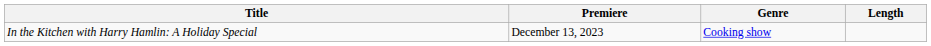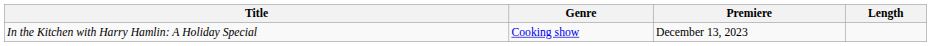 <table class="wikitable sortable" style="width:100%">
 <tr>
 <th>Title</th>
+<th>Genre</th>
 <th>Premiere</th>
-<th>Genre</th>
 <th>Length</th>
 </tr>
 <tr>
 <td><em>In the Kitchen with Harry Hamlin: A Holiday Special</em></td>
+<td><a href='#'>Cooking show</a></td>
 <td>December 13, 2023</td>
-<td><a href='#'>Cooking show</a></td>
 <td></td>
 </tr>
 </table>
